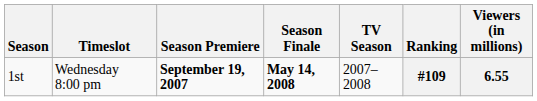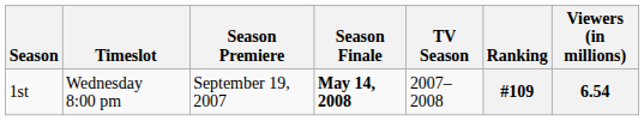 <table class="wikitable">
 <tr style="background:#e0e0e0; vertical-align:bottom;">
 <th>Season</th>
 <th>Timeslot</th>
 <th>Season Premiere</th>
 <th>Season Finale</th>
 <th>TV Season</th>
 <th>Ranking</th>
 <th>Viewers<br>(in millions)</th>
 </tr>
 <tr style="background:#f9f9f9;">
 <td>1st</td>
 <td>Wednesday 8:00 pm</td>
-<td><strong>September 19, 2007</strong></td>
+<td>September 19, 2007</td>
 <td><strong>May 14, 2008</strong></td>
 <td>2007–2008</td>
 <th>#109</th>
-<th>6.55</th>
+<th>6.54</th>
 </tr>
 </table>
